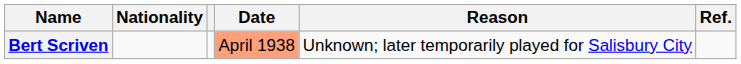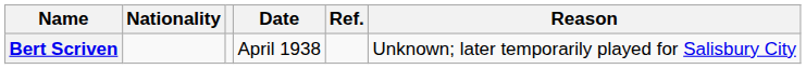 <table class="wikitable plainrowheaders">
 <tr>
 <th scope="col">Name</th>
 <th scope="col">Nationality</th>
 <th scope="col"></th>
 <th scope="col">Date</th>
+<th scope="col">Ref.</th>
 <th scope="col">Reason</th>
-<th scope="col">Ref.</th>
 </tr>
 <tr>
 <th scope="row"><a href='#'>Bert Scriven</a></th>
 <td></td>
 <td align="center"></td>
-<td style="background: lightsalmon;">April 1938</td>
+<td>April 1938</td>
+<td align="center"></td>
 <td>Unknown; later temporarily played for <a href='#'>Salisbury City</a></td>
-<td align="center"></td>
 </tr>
 </table>
